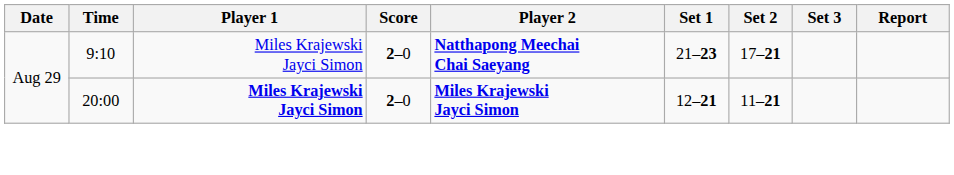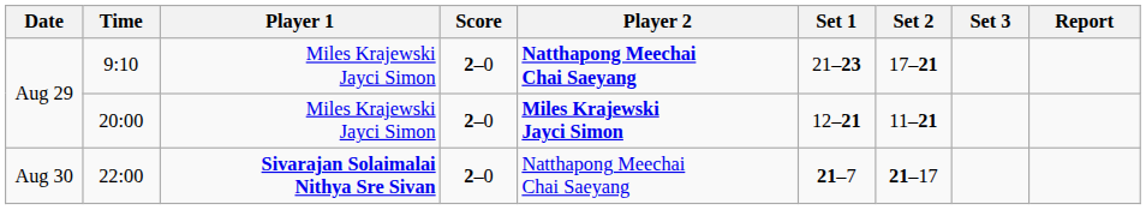 <table class="nowrap wikitable" style="font-size:90%; text-align:center">
 <tr>
 <th width="50">Date</th>
 <th width="50">Time</th>
 <th width="200">Player 1</th>
 <th width="50">Score</th>
 <th width="200">Player 2</th>
 <th width="50">Set 1</th>
 <th width="50">Set 2</th>
 <th width="50">Set 3</th>
 <th width="75">Report</th>
 </tr>
 <tr>
 <td rowspan="2">Aug 29</td>
 <td>9:10</td>
 <td align="right"><a href='#'>Miles Krajewski</a> <br><a href='#'>Jayci Simon</a> </td>
 <td><strong>2</strong>–0</td>
 <td align="left"><strong> <a href='#'>Natthapong Meechai</a><br> <a href='#'>Chai Saeyang</a></strong></td>
 <td>21–<strong>23</strong></td>
 <td>17–<strong>21</strong></td>
 <td></td>
 <td></td>
 </tr>
 <tr>
 <td>20:00</td>
-<td align="right"><strong><a href='#'>Miles Krajewski</a> <br><a href='#'>Jayci Simon</a> </strong></td>
+<td align="right"><a href='#'>Miles Krajewski</a> <br><a href='#'>Jayci Simon</a> </td>
 <td><strong>2</strong>–0</td>
 <td align="left"><strong> <a href='#'>Miles Krajewski</a><br> <a href='#'>Jayci Simon</a></strong></td>
 <td>12–<strong>21</strong></td>
 <td>11–<strong>21</strong></td>
 <td></td>
 <td></td>
 </tr>
+<tr>
+<td>Aug 30</td>
+<td>22:00</td>
+<td align="right"><strong><a href='#'>Sivarajan Solaimalai</a> <br><a href='#'>Nithya Sre Sivan</a> </strong></td>
+<td><strong>2</strong>–0</td>
+<td align="left"> <a href='#'>Natthapong Meechai</a><br> <a href='#'>Chai Saeyang</a></td>
+<td><strong>21</strong>–7</td>
+<td><strong>21</strong>–17</td>
+<td></td>
+<td></td>
+</tr>
 </table>
